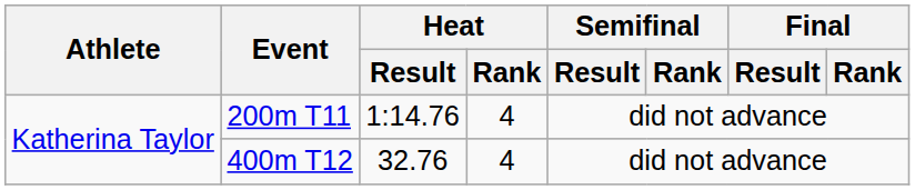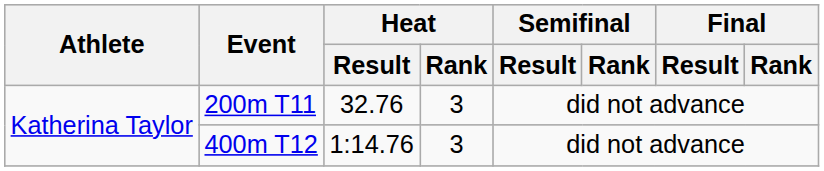 <table class="wikitable">
 <tr>
 <th rowspan="2">Athlete</th>
 <th rowspan="2">Event</th>
 <th colspan="2">Heat</th>
 <th colspan="2">Semifinal</th>
 <th colspan="2">Final</th>
 </tr>
 <tr>
 <th>Result</th>
 <th>Rank</th>
 <th>Result</th>
 <th>Rank</th>
 <th>Result</th>
 <th>Rank</th>
 </tr>
 <tr align=center>
 <td align=left rowspan=2><a href='#'>Katherina Taylor</a></td>
 <td align=left><a href='#'>200m T11</a></td>
-<td>1:14.76</td>
-<td>4</td>
+<td>32.76</td>
+<td>3</td>
 <td colspan=4>did not advance</td>
 </tr>
 <tr align=center>
 <td align=left><a href='#'>400m T12</a></td>
-<td>32.76</td>
-<td>4</td>
+<td>1:14.76</td>
+<td>3</td>
 <td colspan=4>did not advance</td>
 </tr>
 </table>
